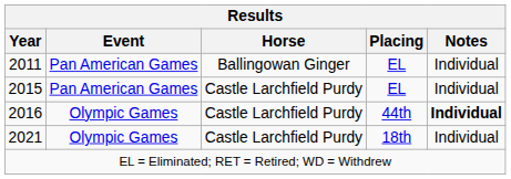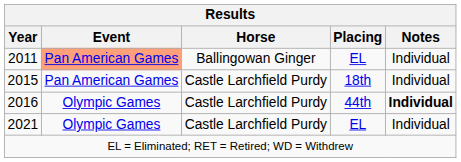 <table class="wikitable" style="text-align:center">
 <tr>
 <th colspan="11" align="center"><strong>Results</strong></th>
 </tr>
 <tr>
 <th>Year</th>
 <th>Event</th>
 <th>Horse</th>
 <th>Placing</th>
 <th>Notes</th>
 </tr>
 <tr>
 <td>2011</td>
-<td><a href='#'>Pan American Games</a></td>
+<td style="background: lightsalmon;"><a href='#'>Pan American Games</a></td>
 <td>Ballingowan Ginger</td>
 <td><a href='#'>EL</a></td>
 <td>Individual</td>
 </tr>
 <tr>
 <td>2015</td>
 <td><a href='#'>Pan American Games</a></td>
 <td>Castle Larchfield Purdy</td>
-<td><a href='#'>EL</a></td>
+<td><a href='#'>18th</a></td>
 <td>Individual</td>
 </tr>
 <tr>
 <td>2016</td>
 <td><a href='#'>Olympic Games</a></td>
 <td>Castle Larchfield Purdy</td>
 <td><a href='#'>44th</a></td>
 <td><strong>Individual</strong></td>
 </tr>
 <tr>
 <td>2021</td>
 <td><a href='#'>Olympic Games</a></td>
 <td>Castle Larchfield Purdy</td>
-<td><a href='#'>18th</a></td>
+<td><a href='#'>EL</a></td>
 <td>Individual</td>
 </tr>
 <tr>
 <td colspan="11" align="center"><small> EL = Eliminated; RET = Retired; WD = Withdrew </small></td>
 </tr>
 </table>
